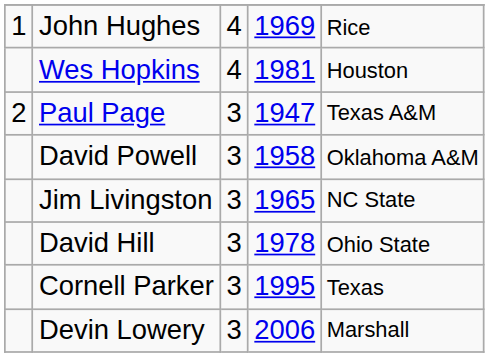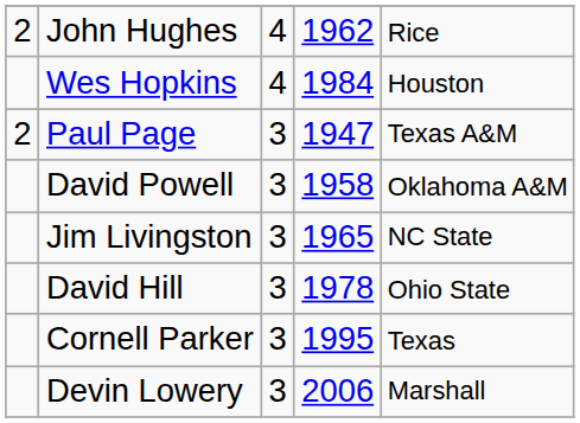 <table class="wikitable">
 <tr>
 </tr>
 <tr>
-<td>1</td>
+<td>2</td>
 <td>John Hughes</td>
 <td>4</td>
-<td><a href='#'>1969</a></td>
+<td><a href='#'>1962</a></td>
 <td style="font-size:80%;">Rice</td>
 </tr>
 <tr>
 <td></td>
 <td><a href='#'>Wes Hopkins</a></td>
 <td>4</td>
-<td><a href='#'>1981</a></td>
+<td><a href='#'>1984</a></td>
 <td style="font-size:80%;">Houston</td>
 </tr>
 <tr>
 <td>2</td>
 <td><a href='#'>Paul Page</a></td>
 <td>3</td>
 <td><a href='#'>1947</a></td>
 <td style="font-size:80%;">Texas A&M</td>
 </tr>
 <tr>
 <td></td>
 <td>David Powell</td>
 <td>3</td>
 <td><a href='#'>1958</a></td>
 <td style="font-size:80%;">Oklahoma A&M</td>
 </tr>
 <tr>
 <td></td>
 <td>Jim Livingston</td>
 <td>3</td>
 <td><a href='#'>1965</a></td>
 <td style="font-size:80%;">NC State</td>
 </tr>
 <tr>
 <td></td>
 <td>David Hill</td>
 <td>3</td>
 <td><a href='#'>1978</a></td>
 <td style="font-size:80%;">Ohio State</td>
 </tr>
 <tr>
 <td></td>
 <td>Cornell Parker</td>
 <td>3</td>
 <td><a href='#'>1995</a></td>
 <td style="font-size:80%;">Texas</td>
 </tr>
 <tr>
 <td></td>
 <td>Devin Lowery</td>
 <td>3</td>
 <td><a href='#'>2006</a></td>
 <td style="font-size:80%;">Marshall</td>
 </tr>
 </table>
